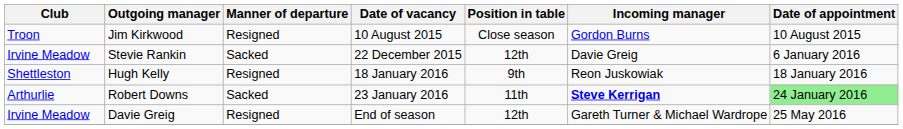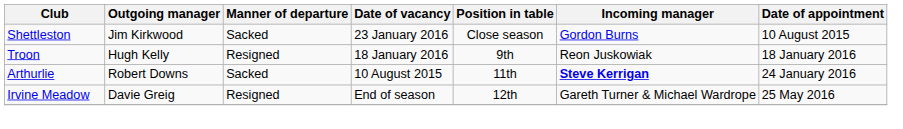 <table class="wikitable">
 <tr>
 <th width=120>Club</th>
 <th>Outgoing manager</th>
 <th>Manner of departure</th>
 <th>Date of vacancy</th>
 <th>Position in table</th>
 <th>Incoming manager</th>
 <th>Date of appointment</th>
 </tr>
 <tr>
-<td><a href='#'>Troon</a></td>
+<td><a href='#'>Shettleston</a></td>
 <td>Jim Kirkwood</td>
-<td>Resigned </td>
-<td>10 August 2015</td>
+<td>Sacked </td>
+<td>23 January 2016</td>
 <td align="center">Close season</td>
 <td><a href='#'>Gordon Burns</a></td>
 <td>10 August 2015</td>
 </tr>
 <tr>
-<td><a href='#'>Irvine Meadow</a></td>
-<td>Stevie Rankin</td>
-<td>Sacked </td>
-<td>22 December 2015</td>
-<td align="center">12th</td>
-<td>Davie Greig </td>
-<td>6 January 2016</td>
-</tr>
-<tr>
-<td><a href='#'>Shettleston</a></td>
+<td><a href='#'>Troon</a></td>
 <td>Hugh Kelly</td>
 <td>Resigned</td>
 <td>18 January 2016</td>
 <td align="center">9th</td>
 <td>Reon Juskowiak</td>
 <td>18 January 2016</td>
 </tr>
 <tr>
 <td><a href='#'>Arthurlie</a></td>
 <td>Robert Downs</td>
 <td>Sacked </td>
-<td>23 January 2016</td>
+<td>10 August 2015</td>
 <td align="center">11th</td>
 <td><strong><a href='#'>Steve Kerrigan</a></strong></td>
-<td style="background: lightgreen;">24 January 2016</td>
+<td>24 January 2016</td>
 </tr>
 <tr>
 <td><a href='#'>Irvine Meadow</a></td>
 <td>Davie Greig</td>
 <td>Resigned </td>
 <td>End of season</td>
 <td align="center">12th</td>
 <td>Gareth Turner & Michael Wardrope </td>
 <td>25 May 2016</td>
 </tr>
 <tr>
 </tr>
 </table>
